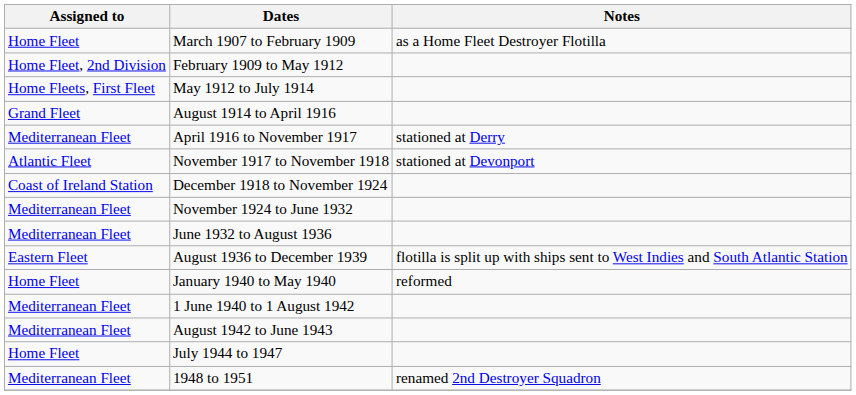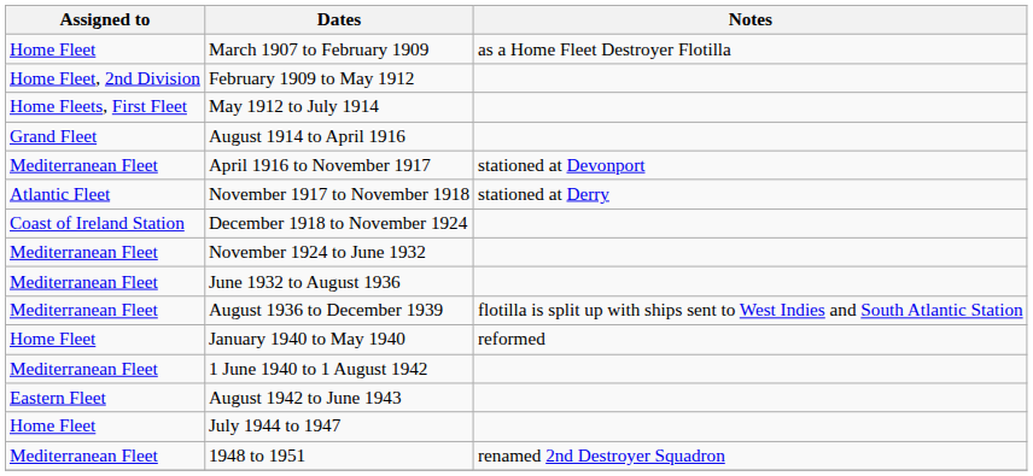 <table class="wikitable">
 <tr>
 <th>Assigned to</th>
 <th>Dates</th>
 <th>Notes</th>
 </tr>
 <tr>
 <td><a href='#'>Home Fleet</a></td>
 <td>March 1907 to February 1909</td>
 <td>as a Home Fleet Destroyer Flotilla</td>
 </tr>
 <tr>
 <td><a href='#'>Home Fleet</a>, <a href='#'>2nd Division</a></td>
 <td>February 1909 to May 1912</td>
 <td></td>
 </tr>
 <tr>
 <td><a href='#'>Home Fleets</a>, <a href='#'>First Fleet</a></td>
 <td>May 1912 to July 1914</td>
 <td></td>
 </tr>
 <tr>
 <td><a href='#'>Grand Fleet</a></td>
 <td>August 1914 to April 1916</td>
 <td></td>
 </tr>
 <tr>
 <td><a href='#'>Mediterranean Fleet</a></td>
 <td>April 1916 to November 1917</td>
-<td>stationed at <a href='#'>Derry</a></td>
+<td>stationed at <a href='#'>Devonport</a></td>
 </tr>
 <tr>
 <td><a href='#'>Atlantic Fleet</a></td>
 <td>November 1917 to November 1918</td>
-<td>stationed at <a href='#'>Devonport</a></td>
+<td>stationed at <a href='#'>Derry</a></td>
 </tr>
 <tr>
 <td><a href='#'>Coast of Ireland Station</a></td>
 <td>December 1918 to November 1924</td>
 <td></td>
 </tr>
 <tr>
 <td><a href='#'>Mediterranean Fleet</a></td>
 <td>November 1924 to June 1932</td>
 <td></td>
 </tr>
 <tr>
 <td><a href='#'>Mediterranean Fleet</a></td>
 <td>June 1932 to August 1936</td>
 <td></td>
 </tr>
 <tr>
-<td><a href='#'>Eastern Fleet</a></td>
+<td><a href='#'>Mediterranean Fleet</a></td>
 <td>August 1936 to December 1939</td>
 <td>flotilla is split up with ships sent to <a href='#'>West Indies</a> and <a href='#'>South Atlantic Station</a></td>
 </tr>
 <tr>
 <td><a href='#'>Home Fleet</a></td>
 <td>January 1940 to May 1940</td>
 <td>reformed</td>
 </tr>
 <tr>
 <td><a href='#'>Mediterranean Fleet</a></td>
 <td>1 June 1940 to 1 August 1942</td>
 <td></td>
 </tr>
 <tr>
-<td><a href='#'>Mediterranean Fleet</a></td>
+<td><a href='#'>Eastern Fleet</a></td>
 <td>August 1942 to June 1943</td>
 <td></td>
 </tr>
 <tr>
 <td><a href='#'>Home Fleet</a></td>
 <td>July 1944 to 1947</td>
 <td></td>
 </tr>
 <tr>
 <td><a href='#'>Mediterranean Fleet</a></td>
 <td>1948 to 1951</td>
 <td>renamed <a href='#'>2nd Destroyer Squadron</a></td>
 </tr>
 <tr>
 </tr>
 </table>
